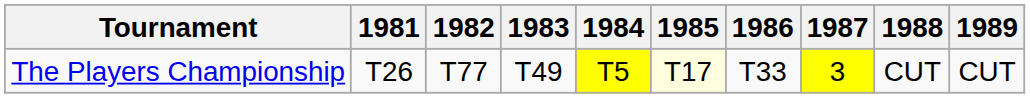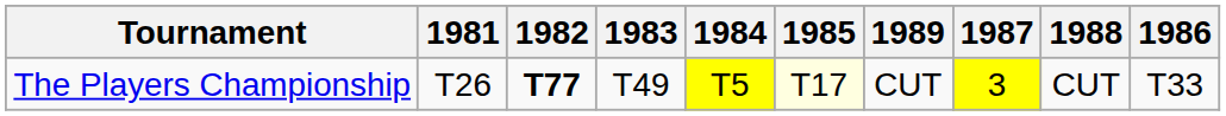 <table class="wikitable" style="font-size:95%;text-align:center;">
 <tr>
 <th>Tournament</th>
 <th>1981</th>
 <th>1982</th>
 <th>1983</th>
 <th>1984</th>
 <th>1985</th>
-<th>1986</th>
+<th>1989</th>
 <th>1987</th>
 <th>1988</th>
-<th>1989</th>
+<th>1986</th>
 </tr>
 <tr>
 <td align=left><a href='#'>The Players Championship</a></td>
 <td>T26</td>
-<td>T77</td>
+<td><strong>T77</strong></td>
 <td>T49</td>
 <td style="background:yellow;">T5</td>
 <td style="background: lightyellow;">T17</td>
-<td>T33</td>
+<td>CUT</td>
 <td style="background:yellow;">3</td>
 <td>CUT</td>
-<td>CUT</td>
+<td>T33</td>
 </tr>
 </table>
